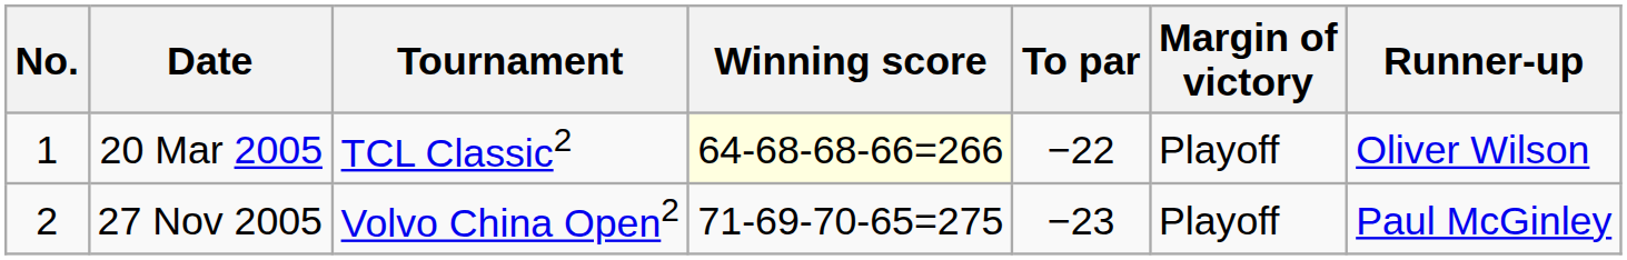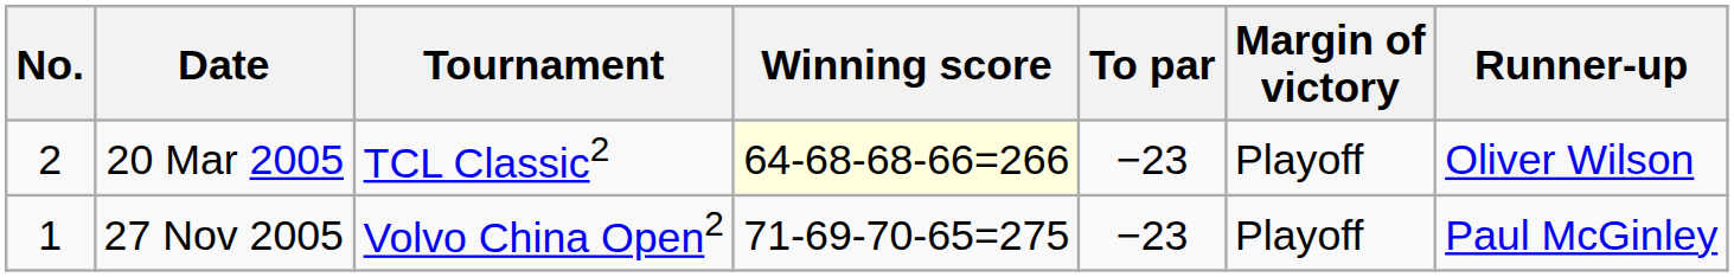 <table class="wikitable" style="font-size:95%;">
 <tr>
 <th>No.</th>
 <th>Date</th>
 <th>Tournament</th>
 <th>Winning score</th>
 <th>To par</th>
 <th>Margin of<br>victory</th>
 <th>Runner-up</th>
 </tr>
 <tr>
-<td align=center>1</td>
+<td align=center>2</td>
 <td align=right>20 Mar <a href='#'>2005</a></td>
 <td><a href='#'>TCL Classic</a><sup>2</sup></td>
 <td style="background: lightyellow;">64-68-68-66=266</td>
-<td align=center>−22</td>
+<td align=center>−23</td>
 <td>Playoff</td>
 <td> <a href='#'>Oliver Wilson</a></td>
 </tr>
 <tr>
-<td align=center>2</td>
+<td align=center>1</td>
 <td align=right>27 Nov 2005</td>
 <td><a href='#'>Volvo China Open</a><sup>2</sup></td>
 <td>71-69-70-65=275</td>
 <td align=center>−23</td>
 <td>Playoff</td>
 <td> <a href='#'>Paul McGinley</a></td>
 </tr>
 </table>
